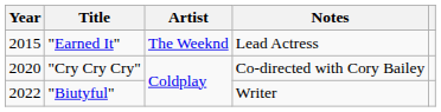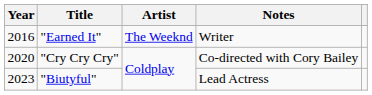 <table class="wikitable sortable">
 <tr>
 <th>Year</th>
 <th>Title</th>
 <th>Artist</th>
 <th class="unsortable">Notes</th>
 <th class="unsortable"></th>
 </tr>
 <tr>
-<td>2015</td>
+<td>2016</td>
 <td>"<a href='#'>Earned It</a>"</td>
 <td><a href='#'>The Weeknd</a></td>
-<td>Lead Actress</td>
+<td>Writer</td>
 <td align=center></td>
 </tr>
 <tr>
 <td>2020</td>
 <td>"Cry Cry Cry"</td>
 <td rowspan="2"><a href='#'>Coldplay</a></td>
 <td>Co-directed with Cory Bailey</td>
 <td align=center></td>
 </tr>
 <tr>
-<td>2022</td>
+<td>2023</td>
 <td>"<a href='#'>Biutyful</a>"</td>
-<td>Writer</td>
+<td>Lead Actress</td>
 <td align=center></td>
 </tr>
 </table>
